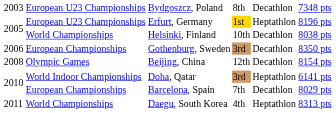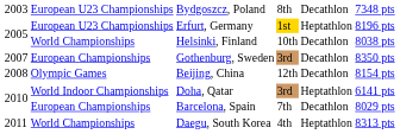 <table>
 <tr>
 <td>2003</td>
 <td><a href='#'>European U23 Championships</a></td>
 <td><a href='#'>Bydgoszcz</a>, Poland</td>
 <td>8th</td>
 <td>Decathlon</td>
 <td><a href='#'>7348 pts</a></td>
 </tr>
 <tr>
 <td rowspan=2>2005</td>
 <td><a href='#'>European U23 Championships</a></td>
 <td><a href='#'>Erfurt</a>, Germany</td>
 <td bgcolor=gold>1st</td>
 <td>Heptathlon</td>
 <td><a href='#'>8196 pts</a></td>
 </tr>
 <tr>
 <td><a href='#'>World Championships</a></td>
 <td><a href='#'>Helsinki</a>, Finland</td>
 <td>10th</td>
 <td>Decathlon</td>
 <td><a href='#'>8038 pts</a></td>
 </tr>
 <tr>
-<td>2006</td>
+<td>2007</td>
 <td><a href='#'>European Championships</a></td>
 <td><a href='#'>Gothenburg</a>, Sweden</td>
 <td bgcolor="cc9966">3rd</td>
 <td>Decathlon</td>
 <td><a href='#'>8350 pts</a></td>
 </tr>
 <tr>
 <td>2008</td>
 <td><a href='#'>Olympic Games</a></td>
 <td><a href='#'>Beijing</a>, China</td>
 <td>12th</td>
 <td>Decathlon</td>
 <td><a href='#'>8154 pts</a></td>
 </tr>
 <tr>
 </tr>
 <tr>
 <td rowspan=2>2010</td>
 <td><a href='#'>World Indoor Championships</a></td>
 <td><a href='#'>Doha</a>, Qatar</td>
 <td bgcolor="cc9966">3rd</td>
 <td>Heptathlon</td>
 <td><a href='#'>6141 pts</a></td>
 </tr>
 <tr>
 <td><a href='#'>European Championships</a></td>
 <td><a href='#'>Barcelona</a>, Spain</td>
 <td>7th</td>
 <td>Decathlon</td>
 <td><a href='#'>8029 pts</a></td>
 </tr>
 <tr>
 <td>2011</td>
 <td><a href='#'>World Championships</a></td>
 <td><a href='#'>Daegu</a>, South Korea</td>
 <td>4th</td>
 <td>Heptathlon</td>
 <td><a href='#'>8313 pts</a></td>
 </tr>
 </table>
